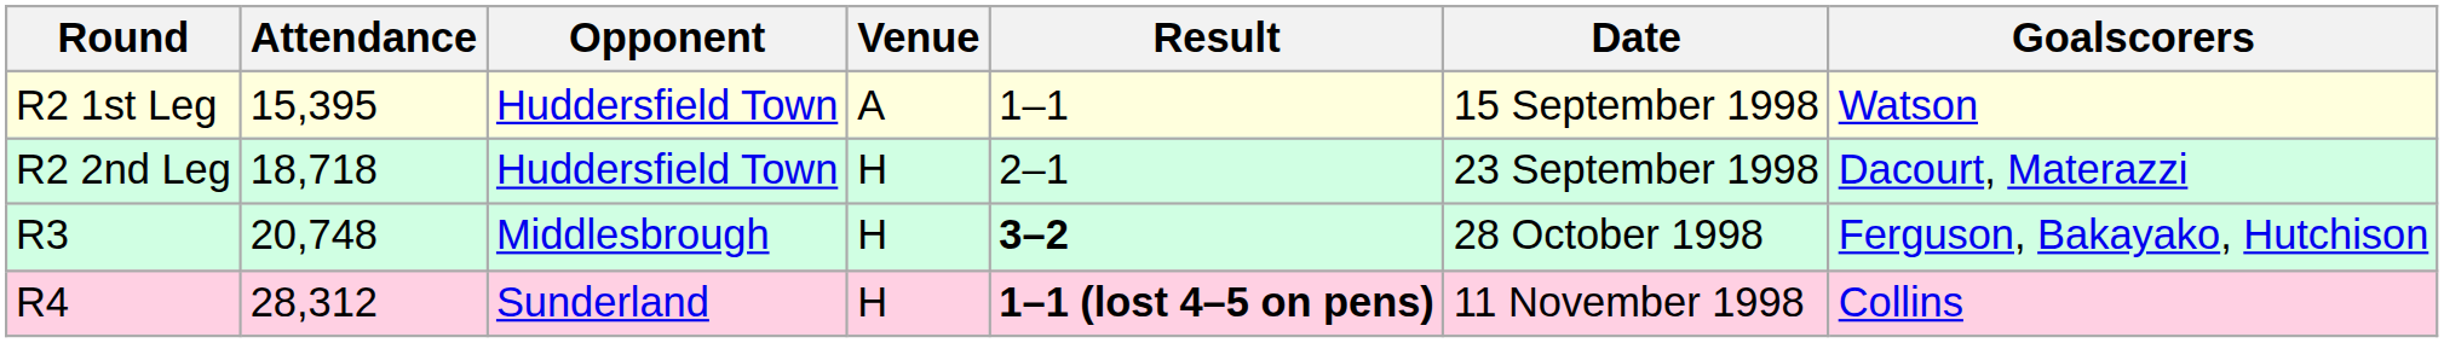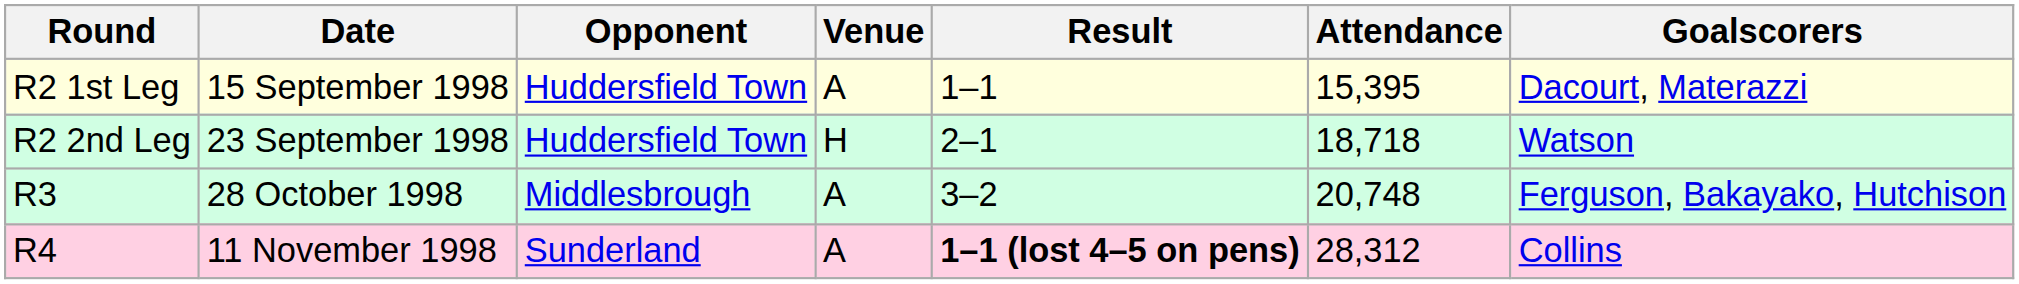 <table class="wikitable">
 <tr>
 <th>Round</th>
-<th>Attendance</th>
+<th>Date</th>
 <th>Opponent</th>
 <th>Venue</th>
 <th>Result</th>
-<th>Date</th>
+<th>Attendance</th>
 <th>Goalscorers</th>
 </tr>
 <tr style="background:#ffd;">
 <td>R2 1st Leg</td>
-<td>15,395</td>
+<td>15 September 1998</td>
 <td><a href='#'>Huddersfield Town</a></td>
 <td>A</td>
 <td>1–1</td>
-<td>15 September 1998</td>
+<td>15,395</td>
+<td><a href='#'>Dacourt</a>, <a href='#'>Materazzi</a></td>
+</tr>
+<tr style="background:#d0ffe3;">
+<td>R2 2nd Leg</td>
+<td>23 September 1998</td>
+<td><a href='#'>Huddersfield Town</a></td>
+<td>H</td>
+<td>2–1</td>
+<td>18,718</td>
 <td><a href='#'>Watson</a></td>
 </tr>
 <tr style="background:#d0ffe3;">
-<td>R2 2nd Leg</td>
-<td>18,718</td>
-<td><a href='#'>Huddersfield Town</a></td>
-<td>H</td>
-<td>2–1</td>
-<td>23 September 1998</td>
-<td><a href='#'>Dacourt</a>, <a href='#'>Materazzi</a></td>
-</tr>
-<tr style="background:#d0ffe3;">
 <td>R3</td>
+<td>28 October 1998</td>
+<td><a href='#'>Middlesbrough</a></td>
+<td>A</td>
+<td>3–2 </td>
 <td>20,748</td>
-<td><a href='#'>Middlesbrough</a></td>
-<td>H</td>
-<td><strong>3–2 </strong></td>
-<td>28 October 1998</td>
 <td><a href='#'>Ferguson</a>, <a href='#'>Bakayako</a>, <a href='#'>Hutchison</a></td>
 </tr>
 <tr style="background:#ffd0e3;">
 <td>R4</td>
+<td>11 November 1998</td>
+<td><a href='#'>Sunderland</a></td>
+<td>A</td>
+<td><strong>1–1 (lost 4–5 on pens)</strong></td>
 <td>28,312</td>
-<td><a href='#'>Sunderland</a></td>
-<td>H</td>
-<td><strong>1–1 (lost 4–5 on pens)</strong></td>
-<td>11 November 1998</td>
 <td><a href='#'>Collins</a></td>
 </tr>
 </table>
